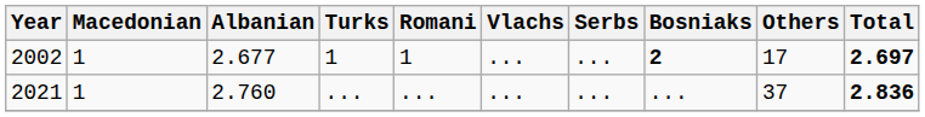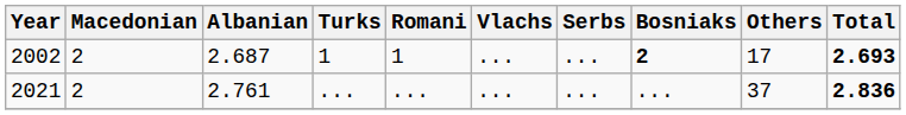 <table class="wikitable">
 <tr>
 <th>Year</th>
 <th>Macedonian</th>
 <th>Albanian</th>
 <th>Turks</th>
 <th>Romani</th>
 <th>Vlachs</th>
 <th>Serbs</th>
 <th>Bosniaks</th>
 <th><abbr>Others</abbr></th>
 <th>Total</th>
 </tr>
 <tr>
 <td>2002</td>
-<td>1</td>
-<td>2.677</td>
+<td>2</td>
+<td>2.687</td>
 <td>1</td>
 <td>1</td>
 <td>...</td>
 <td>...</td>
 <td><strong>2</strong></td>
 <td>17</td>
-<td><strong>2.697</strong></td>
+<td><strong>2.693</strong></td>
 </tr>
 <tr>
 <td>2021</td>
-<td>1</td>
-<td>2.760</td>
+<td>2</td>
+<td>2.761</td>
 <td>...</td>
 <td>...</td>
 <td>...</td>
 <td>...</td>
 <td>...</td>
 <td>37</td>
 <td><strong>2.836</strong></td>
 </tr>
 <tr>
 </tr>
 </table>
